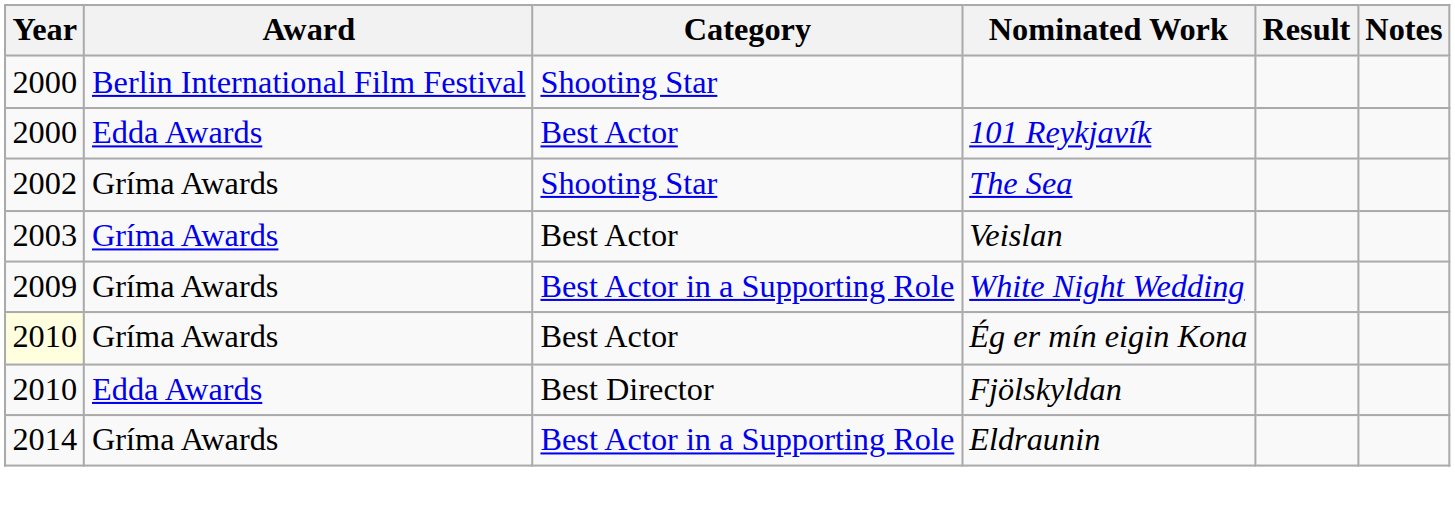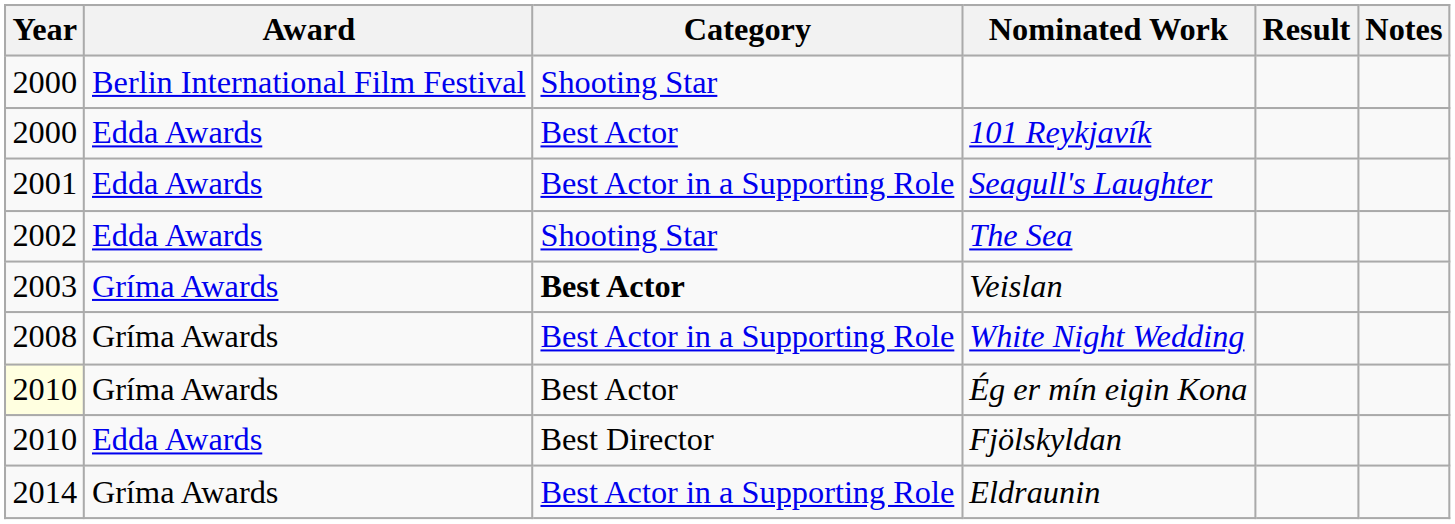 <table class="wikitable">
 <tr>
 <th>Year</th>
 <th>Award</th>
 <th>Category</th>
 <th>Nominated Work</th>
 <th>Result</th>
 <th>Notes</th>
 </tr>
 <tr>
 <td>2000</td>
 <td><a href='#'>Berlin International Film Festival</a></td>
 <td><a href='#'>Shooting Star</a></td>
 <td></td>
 <td></td>
 <td></td>
 </tr>
 <tr>
 <td>2000</td>
 <td><a href='#'>Edda Awards</a></td>
 <td><a href='#'>Best Actor</a></td>
 <td><em><a href='#'>101 Reykjavík</a></em></td>
 <td></td>
 <td></td>
 </tr>
 <tr>
+<td>2001</td>
+<td><a href='#'>Edda Awards</a></td>
+<td><a href='#'>Best Actor in a Supporting Role</a></td>
+<td><a href='#'><em>Seagull's Laughter</em></a></td>
+<td></td>
+<td></td>
+</tr>
+<tr>
 <td>2002</td>
-<td>Gríma Awards</td>
+<td><a href='#'>Edda Awards</a></td>
 <td><a href='#'>Shooting Star</a></td>
 <td><em><a href='#'>The Sea</a></em></td>
 <td></td>
 <td></td>
 </tr>
 <tr>
 <td>2003</td>
 <td><a href='#'>Gríma Awards</a></td>
-<td>Best Actor</td>
+<td><strong>Best Actor</strong></td>
 <td><em>Veislan </em></td>
 <td></td>
 <td></td>
 </tr>
 <tr>
-<td>2009</td>
+<td>2008</td>
 <td>Gríma Awards</td>
 <td><a href='#'>Best Actor in a Supporting Role</a></td>
 <td><em><a href='#'>White Night Wedding</a></em></td>
 <td></td>
 <td></td>
 </tr>
 <tr>
 <td style="background: lightyellow;">2010</td>
 <td>Gríma Awards</td>
 <td>Best Actor</td>
 <td><em>Ég er mín eigin Kona</em></td>
 <td></td>
 <td></td>
 </tr>
 <tr>
 <td>2010</td>
 <td><a href='#'>Edda Awards</a></td>
 <td>Best Director</td>
 <td><em>Fjölskyldan</em></td>
 <td></td>
 <td></td>
 </tr>
 <tr>
 <td>2014</td>
 <td>Gríma Awards</td>
 <td><a href='#'>Best Actor in a Supporting Role</a></td>
 <td><em>Eldraunin</em></td>
 <td></td>
 <td></td>
 </tr>
 </table>
